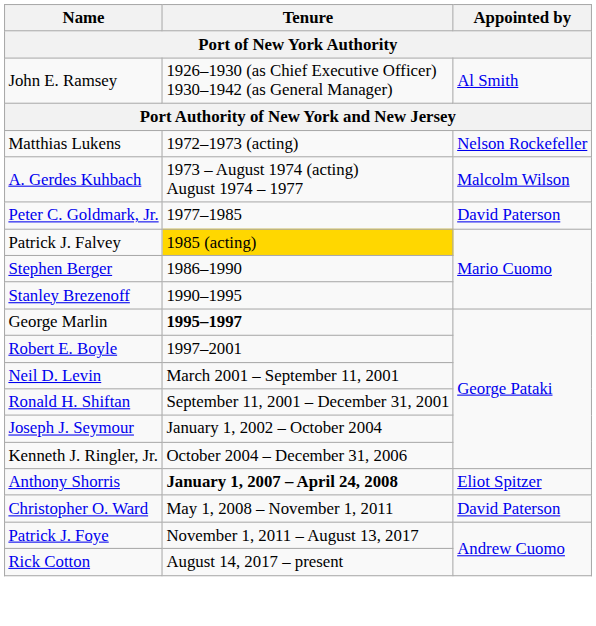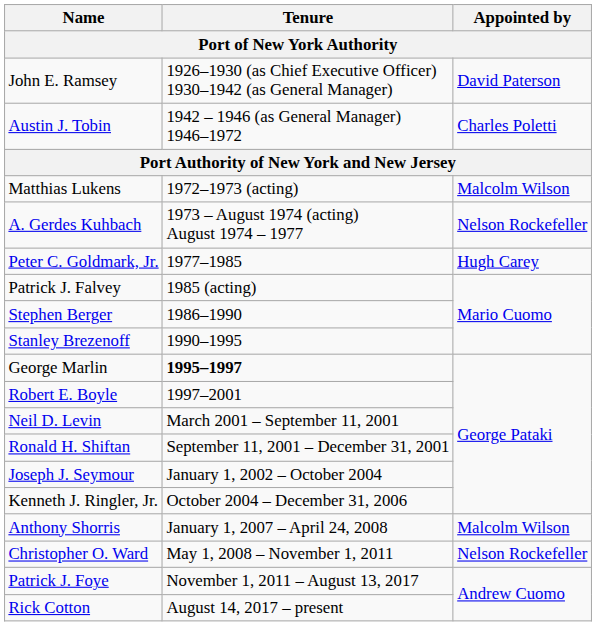 <table class=wikitable>
 <tr>
 <th>Name</th>
 <th>Tenure</th>
 <th>Appointed by</th>
 </tr>
 <tr>
 <th colspan=3>Port of New York Authority</th>
 </tr>
 <tr>
 <td>John E. Ramsey</td>
 <td>1926–1930 (as Chief Executive Officer)<br>1930–1942 (as General Manager)</td>
-<td><a href='#'>Al Smith</a></td>
+<td><a href='#'>David Paterson</a></td>
+</tr>
+<tr>
+<td><a href='#'>Austin J. Tobin</a></td>
+<td>1942 – 1946 (as General Manager)<br>1946–1972</td>
+<td><a href='#'>Charles Poletti</a></td>
 </tr>
 <tr>
 <th colspan=3>Port Authority of New York and New Jersey</th>
 </tr>
 <tr>
 <td>Matthias Lukens</td>
 <td>1972–1973 (acting)</td>
-<td><a href='#'>Nelson Rockefeller</a></td>
+<td><a href='#'>Malcolm Wilson</a></td>
 </tr>
 <tr>
 <td><a href='#'>A. Gerdes Kuhbach</a></td>
 <td>1973 – August 1974 (acting)<br>August 1974 – 1977</td>
-<td><a href='#'>Malcolm Wilson</a></td>
+<td><a href='#'>Nelson Rockefeller</a></td>
 </tr>
 <tr>
 <td><a href='#'>Peter C. Goldmark, Jr.</a></td>
 <td>1977–1985</td>
-<td><a href='#'>David Paterson</a></td>
+<td><a href='#'>Hugh Carey</a></td>
 </tr>
 <tr>
 <td>Patrick J. Falvey</td>
-<td style="background: gold;">1985 (acting)</td>
+<td>1985 (acting)</td>
 <td rowspan=3><a href='#'>Mario Cuomo</a></td>
 </tr>
 <tr>
 <td><a href='#'>Stephen Berger</a></td>
 <td>1986–1990</td>
 </tr>
 <tr>
 <td><a href='#'>Stanley Brezenoff</a></td>
 <td>1990–1995</td>
 </tr>
 <tr>
 <td>George Marlin</td>
 <td><strong>1995–1997</strong></td>
 <td rowspan=6><a href='#'>George Pataki</a></td>
 </tr>
 <tr>
 <td><a href='#'>Robert E. Boyle</a></td>
 <td>1997–2001</td>
 </tr>
 <tr>
 <td><a href='#'>Neil D. Levin</a></td>
 <td>March 2001 – September 11, 2001</td>
 </tr>
 <tr>
 <td><a href='#'>Ronald H. Shiftan</a></td>
 <td>September 11, 2001 – December 31, 2001</td>
 </tr>
 <tr>
 <td><a href='#'>Joseph J. Seymour</a></td>
 <td>January 1, 2002 – October 2004</td>
 </tr>
 <tr>
 <td>Kenneth J. Ringler, Jr.</td>
 <td>October 2004 – December 31, 2006</td>
 </tr>
 <tr>
 <td><a href='#'>Anthony Shorris</a></td>
-<td><strong>January 1, 2007 – April 24, 2008</strong></td>
-<td><a href='#'>Eliot Spitzer</a></td>
+<td>January 1, 2007 – April 24, 2008</td>
+<td><a href='#'>Malcolm Wilson</a></td>
 </tr>
 <tr>
 <td><a href='#'>Christopher O. Ward</a></td>
 <td>May 1, 2008 – November 1, 2011</td>
-<td><a href='#'>David Paterson</a></td>
+<td><a href='#'>Nelson Rockefeller</a></td>
 </tr>
 <tr>
 <td><a href='#'>Patrick J. Foye</a></td>
 <td>November 1, 2011 – August 13, 2017</td>
 <td rowspan=2><a href='#'>Andrew Cuomo</a></td>
 </tr>
 <tr>
 <td><a href='#'>Rick Cotton</a></td>
 <td>August 14, 2017 – present</td>
 </tr>
 </table>
